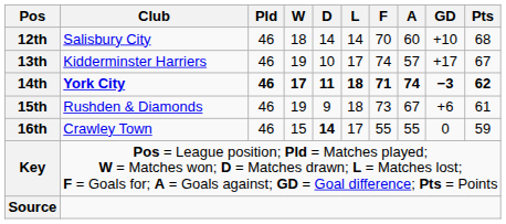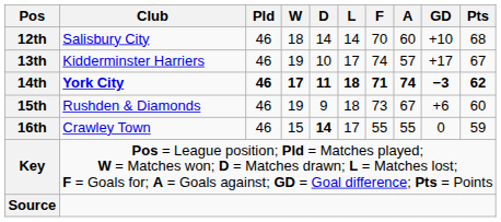 <table class=wikitable style="text-align:center">
 <tr>
 <th scope=col>Pos</th>
 <th scope=col>Club</th>
 <th scope=col>Pld</th>
 <th scope=col>W</th>
 <th scope=col>D</th>
 <th scope=col>L</th>
 <th scope=col>F</th>
 <th scope=col>A</th>
 <th scope=col>GD</th>
 <th scope=col>Pts</th>
 </tr>
 <tr>
 <th scope=row>12th</th>
 <td align=left><a href='#'>Salisbury City</a></td>
 <td>46</td>
 <td>18</td>
 <td>14</td>
 <td>14</td>
 <td>70</td>
 <td>60</td>
 <td>+10</td>
 <td>68</td>
 </tr>
 <tr>
 <th scope=row>13th</th>
 <td align=left><a href='#'>Kidderminster Harriers</a></td>
 <td>46</td>
 <td>19</td>
 <td>10</td>
 <td>17</td>
 <td>74</td>
 <td>57</td>
 <td>+17</td>
 <td>67</td>
 </tr>
 <tr style="font-weight:bold">
 <th scope=row>14th</th>
 <td align=left><a href='#'>York City</a></td>
 <td>46</td>
 <td>17</td>
 <td>11</td>
 <td>18</td>
 <td>71</td>
 <td>74</td>
 <td>−3</td>
 <td>62</td>
 </tr>
 <tr>
 <th scope=row>15th</th>
 <td align=left><a href='#'>Rushden & Diamonds</a></td>
 <td>46</td>
 <td>19</td>
 <td>9</td>
 <td>18</td>
 <td>73</td>
 <td>67</td>
 <td>+6</td>
-<td>61</td>
+<td>60</td>
 </tr>
 <tr>
 <th scope=row>16th</th>
 <td align=left><a href='#'>Crawley Town</a></td>
 <td>46</td>
 <td>15</td>
 <td><strong>14</strong></td>
 <td>17</td>
 <td>55</td>
 <td>55</td>
 <td>0</td>
 <td>59</td>
 </tr>
 <tr>
 <th scope=row>Key</th>
 <td colspan=9><strong>Pos</strong> = League position; <strong>Pld</strong> = Matches played;<br><strong>W</strong> = Matches won; <strong>D</strong> = Matches drawn; <strong>L</strong> = Matches lost;<br><strong>F</strong> = Goals for; <strong>A</strong> = Goals against; <strong>GD</strong> = <a href='#'>Goal difference</a>; <strong>Pts</strong> = Points</td>
 </tr>
 <tr>
 <th scope=row>Source</th>
 <td colspan=9></td>
 </tr>
 </table>
